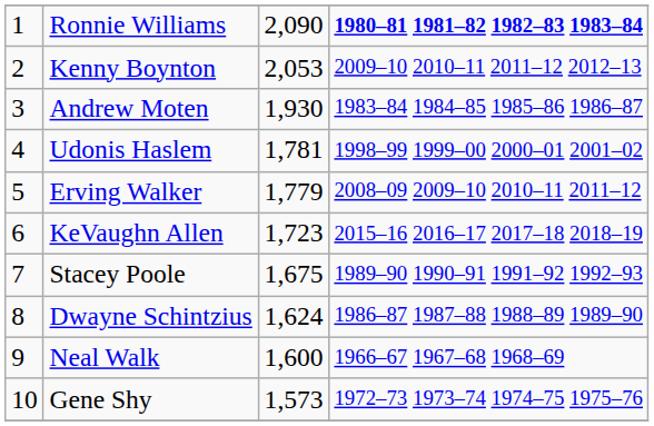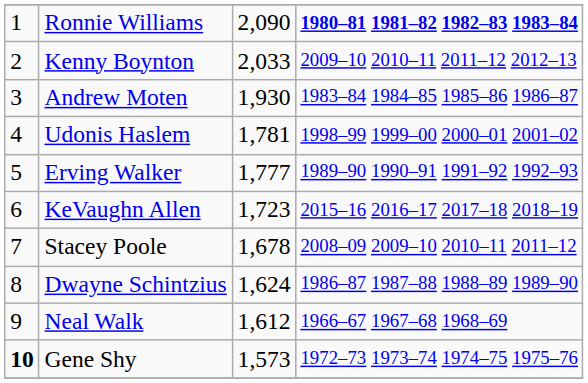 <table class="wikitable">
 <tr>
 </tr>
 <tr>
 <td>1</td>
 <td><a href='#'>Ronnie Williams</a></td>
 <td>2,090</td>
 <td style="font-size:80%;"><strong><a href='#'>1980–81</a> <a href='#'>1981–82</a> <a href='#'>1982–83</a> <a href='#'>1983–84</a></strong></td>
 </tr>
 <tr>
 <td>2</td>
 <td><a href='#'>Kenny Boynton</a></td>
-<td>2,053</td>
+<td>2,033</td>
 <td style="font-size:80%;"><a href='#'>2009–10</a> <a href='#'>2010–11</a> <a href='#'>2011–12</a> <a href='#'>2012–13</a></td>
 </tr>
 <tr>
 <td>3</td>
 <td><a href='#'>Andrew Moten</a></td>
 <td>1,930</td>
 <td style="font-size:80%;"><a href='#'>1983–84</a> <a href='#'>1984–85</a> <a href='#'>1985–86</a> <a href='#'>1986–87</a></td>
 </tr>
 <tr>
 <td>4</td>
 <td><a href='#'>Udonis Haslem</a></td>
 <td>1,781</td>
 <td style="font-size:80%;"><a href='#'>1998–99</a> <a href='#'>1999–00</a> <a href='#'>2000–01</a> <a href='#'>2001–02</a></td>
 </tr>
 <tr>
 <td>5</td>
 <td><a href='#'>Erving Walker</a></td>
-<td>1,779</td>
-<td style="font-size:80%;"><a href='#'>2008–09</a> <a href='#'>2009–10</a> <a href='#'>2010–11</a> <a href='#'>2011–12</a></td>
+<td>1,777</td>
+<td style="font-size:80%;"><a href='#'>1989–90</a> <a href='#'>1990–91</a> <a href='#'>1991–92</a> <a href='#'>1992–93</a></td>
 </tr>
 <tr>
 <td>6</td>
 <td><a href='#'>KeVaughn Allen</a></td>
 <td>1,723</td>
 <td style="font-size:80%;"><a href='#'>2015–16</a> <a href='#'>2016–17</a> <a href='#'>2017–18</a> <a href='#'>2018–19</a></td>
 </tr>
 <tr>
 <td>7</td>
 <td>Stacey Poole</td>
-<td>1,675</td>
-<td style="font-size:80%;"><a href='#'>1989–90</a> <a href='#'>1990–91</a> <a href='#'>1991–92</a> <a href='#'>1992–93</a></td>
+<td>1,678</td>
+<td style="font-size:80%;"><a href='#'>2008–09</a> <a href='#'>2009–10</a> <a href='#'>2010–11</a> <a href='#'>2011–12</a></td>
 </tr>
 <tr>
 <td>8</td>
 <td><a href='#'>Dwayne Schintzius</a></td>
 <td>1,624</td>
 <td style="font-size:80%;"><a href='#'>1986–87</a> <a href='#'>1987–88</a> <a href='#'>1988–89</a> <a href='#'>1989–90</a></td>
 </tr>
 <tr>
 <td>9</td>
 <td><a href='#'>Neal Walk</a></td>
-<td>1,600</td>
+<td>1,612</td>
 <td style="font-size:80%;"><a href='#'>1966–67</a> <a href='#'>1967–68</a> <a href='#'>1968–69</a></td>
 </tr>
 <tr>
-<td>10</td>
+<td><strong>10</strong></td>
 <td>Gene Shy</td>
 <td>1,573</td>
 <td style="font-size:80%;"><a href='#'>1972–73</a> <a href='#'>1973–74</a> <a href='#'>1974–75</a> <a href='#'>1975–76</a></td>
 </tr>
 <tr>
 </tr>
 </table>
